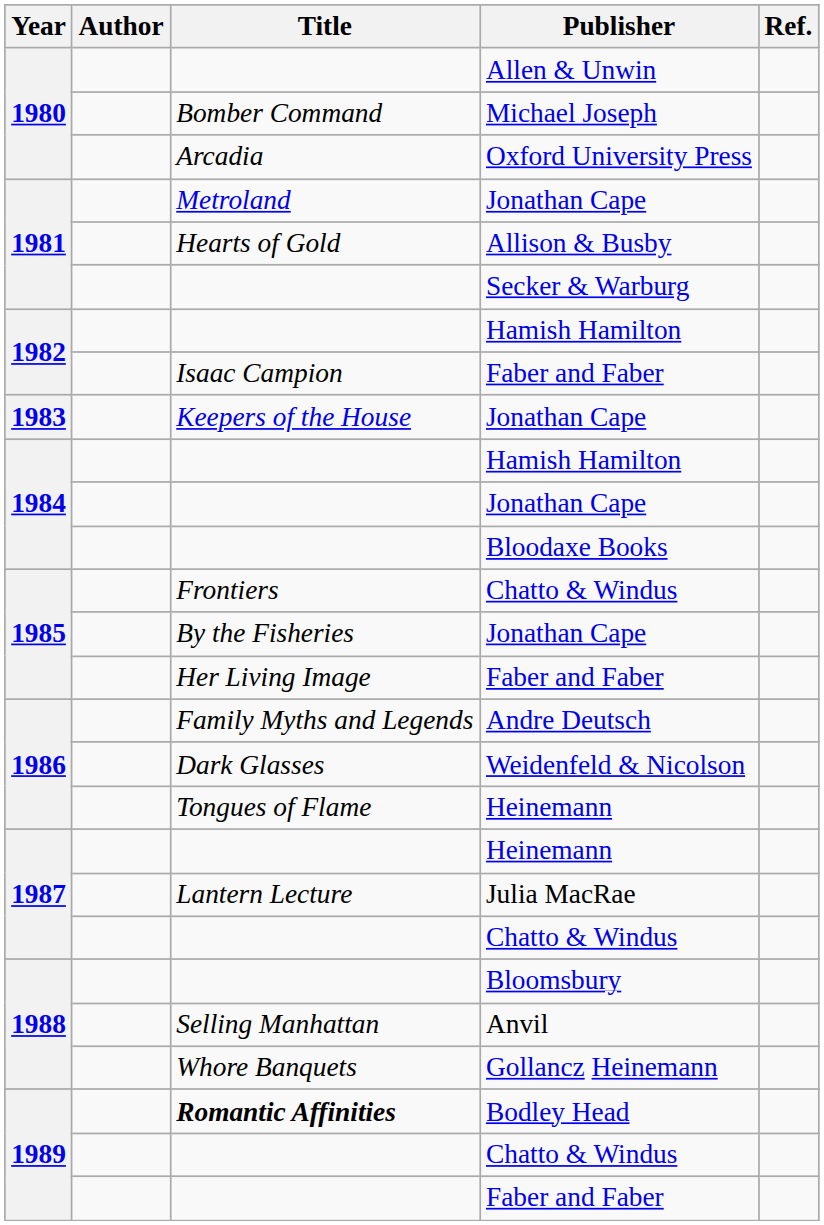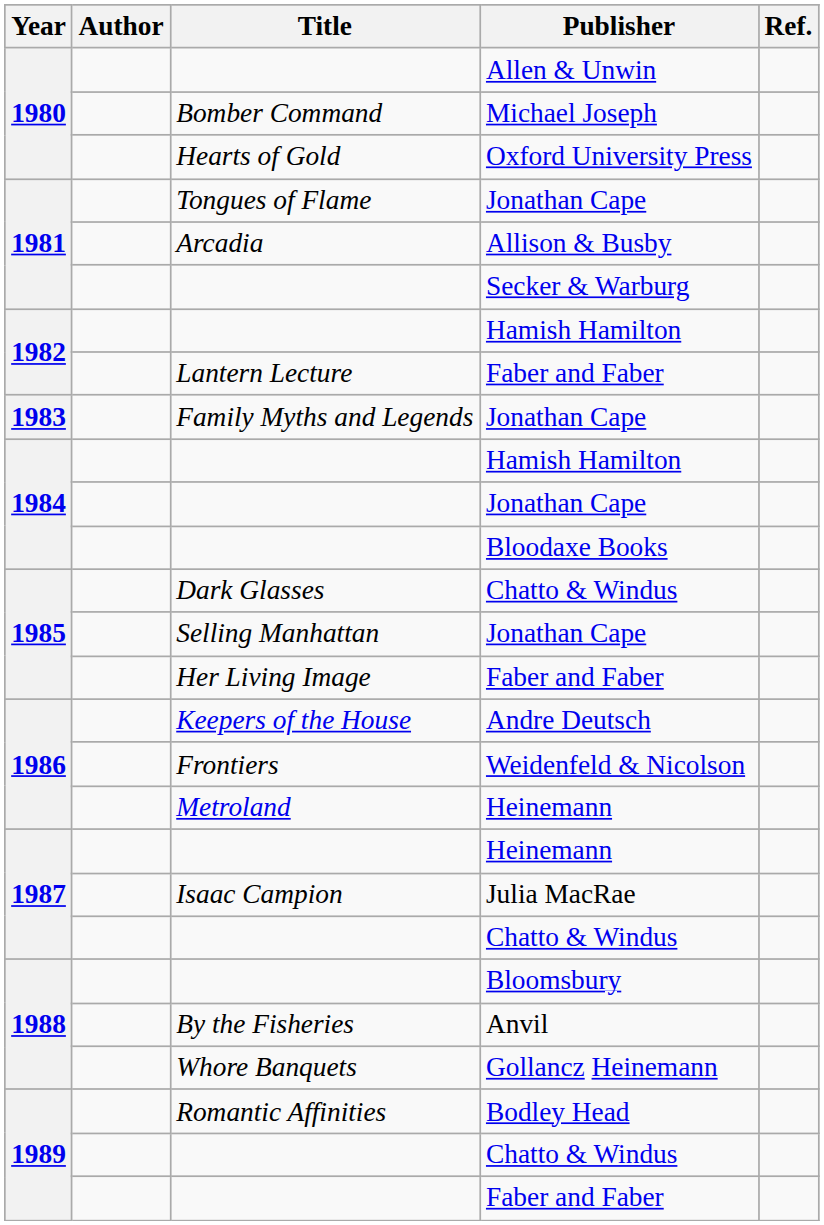 <table class="wikitable sortable mw-collapsible">
 <tr>
 <th>Year</th>
 <th>Author</th>
 <th>Title</th>
 <th>Publisher</th>
 <th>Ref.</th>
 </tr>
 <tr>
 <th rowspan="3"><a href='#'>1980</a></th>
 <td></td>
 <td><em></em></td>
 <td><a href='#'>Allen & Unwin</a></td>
 <td></td>
 </tr>
 <tr>
 <td></td>
 <td><em>Bomber Command</em></td>
 <td><a href='#'>Michael Joseph</a></td>
 <td></td>
 </tr>
 <tr>
 <td></td>
-<td><em>Arcadia</em></td>
+<td><em>Hearts of Gold</em></td>
 <td><a href='#'>Oxford University Press</a></td>
 <td></td>
 </tr>
 <tr>
 <th rowspan="3"><a href='#'>1981</a></th>
 <td></td>
-<td><em><a href='#'>Metroland</a></em></td>
+<td><em>Tongues of Flame</em></td>
 <td><a href='#'>Jonathan Cape</a></td>
 <td></td>
 </tr>
 <tr>
 <td></td>
-<td><em>Hearts of Gold</em></td>
+<td><em>Arcadia</em></td>
 <td><a href='#'>Allison & Busby</a></td>
 <td></td>
 </tr>
 <tr>
 <td></td>
 <td><em></em></td>
 <td><a href='#'>Secker & Warburg</a></td>
 <td></td>
 </tr>
 <tr>
 <th rowspan="2"><a href='#'>1982</a></th>
 <td></td>
 <td><em></em></td>
 <td><a href='#'>Hamish Hamilton</a></td>
 <td></td>
 </tr>
 <tr>
 <td></td>
-<td><em>Isaac Campion</em></td>
+<td><em>Lantern Lecture</em></td>
 <td><a href='#'>Faber and Faber</a></td>
 <td></td>
 </tr>
 <tr>
 <th><a href='#'>1983</a></th>
 <td></td>
-<td><em><a href='#'>Keepers of the House</a></em></td>
+<td><em>Family Myths and Legends</em></td>
 <td><a href='#'>Jonathan Cape</a></td>
 <td></td>
 </tr>
 <tr>
 <th rowspan="3"><a href='#'>1984</a></th>
 <td></td>
 <td><em></em></td>
 <td><a href='#'>Hamish Hamilton</a></td>
 <td></td>
 </tr>
 <tr>
 <td></td>
 <td><em></em></td>
 <td><a href='#'>Jonathan Cape</a></td>
 <td></td>
 </tr>
 <tr>
 <td></td>
 <td><em></em></td>
 <td><a href='#'>Bloodaxe Books</a></td>
 <td></td>
 </tr>
 <tr>
 <th rowspan="3"><a href='#'>1985</a></th>
 <td></td>
-<td><em>Frontiers</em></td>
+<td><em>Dark Glasses</em></td>
 <td><a href='#'>Chatto & Windus</a></td>
 <td></td>
 </tr>
 <tr>
 <td></td>
-<td><em>By the Fisheries</em></td>
+<td><em>Selling Manhattan</em></td>
 <td><a href='#'>Jonathan Cape</a></td>
 <td></td>
 </tr>
 <tr>
 <td></td>
 <td><em>Her Living Image</em></td>
 <td><a href='#'>Faber and Faber</a></td>
 <td></td>
 </tr>
 <tr>
 <th rowspan="3"><a href='#'>1986</a></th>
 <td></td>
-<td><em>Family Myths and Legends</em></td>
+<td><em><a href='#'>Keepers of the House</a></em></td>
 <td><a href='#'>Andre Deutsch</a></td>
 <td></td>
 </tr>
 <tr>
 <td></td>
-<td><em>Dark Glasses</em></td>
+<td><em>Frontiers</em></td>
 <td><a href='#'>Weidenfeld & Nicolson</a></td>
 <td></td>
 </tr>
 <tr>
 <td></td>
-<td><em>Tongues of Flame</em></td>
+<td><em><a href='#'>Metroland</a></em></td>
 <td><a href='#'>Heinemann</a></td>
 <td></td>
 </tr>
 <tr>
 <th rowspan="3"><a href='#'>1987</a></th>
 <td></td>
 <td><em></em></td>
 <td><a href='#'>Heinemann</a></td>
 <td></td>
 </tr>
 <tr>
 <td></td>
-<td><em>Lantern Lecture</em></td>
+<td><em>Isaac Campion</em></td>
 <td>Julia MacRae</td>
 <td></td>
 </tr>
 <tr>
 <td></td>
 <td><em></em></td>
 <td><a href='#'>Chatto & Windus</a></td>
 <td></td>
 </tr>
 <tr>
 <th rowspan="3"><a href='#'>1988</a></th>
 <td></td>
 <td><em></em></td>
 <td><a href='#'>Bloomsbury</a></td>
 <td></td>
 </tr>
 <tr>
 <td></td>
-<td><em>Selling Manhattan</em></td>
+<td><em>By the Fisheries</em></td>
 <td>Anvil</td>
 <td></td>
 </tr>
 <tr>
 <td></td>
 <td><em>Whore Banquets</em></td>
 <td><a href='#'>Gollancz</a> <a href='#'>Heinemann</a></td>
 <td></td>
 </tr>
 <tr>
 <th rowspan="3"><a href='#'>1989</a></th>
 <td></td>
-<td><strong><em>Romantic Affinities</em></strong></td>
+<td><em>Romantic Affinities</em></td>
 <td><a href='#'>Bodley Head</a></td>
 <td></td>
 </tr>
 <tr>
 <td></td>
 <td><em></em></td>
 <td><a href='#'>Chatto & Windus</a></td>
 <td></td>
 </tr>
 <tr>
 <td></td>
 <td><em></em></td>
 <td><a href='#'>Faber and Faber</a></td>
 <td></td>
 </tr>
 </table>
